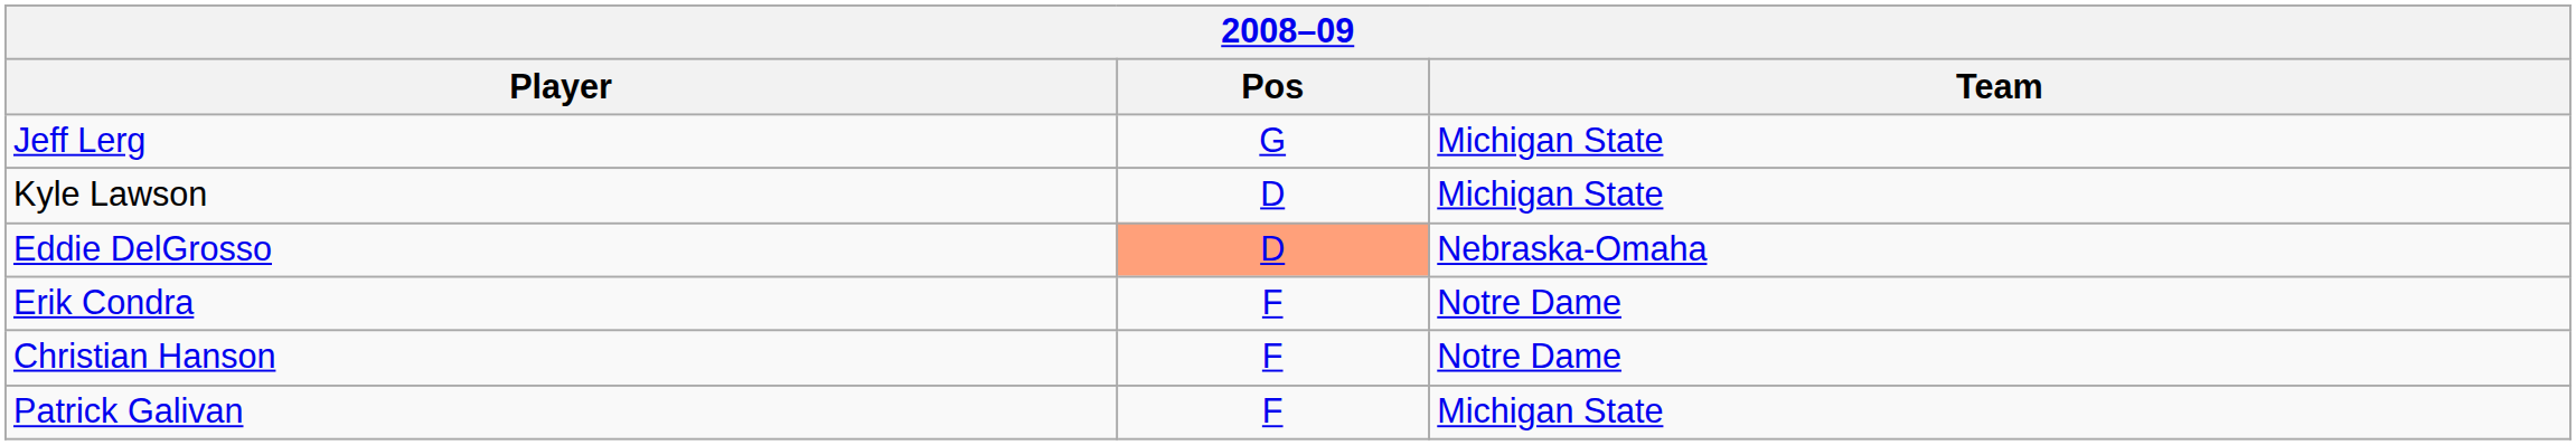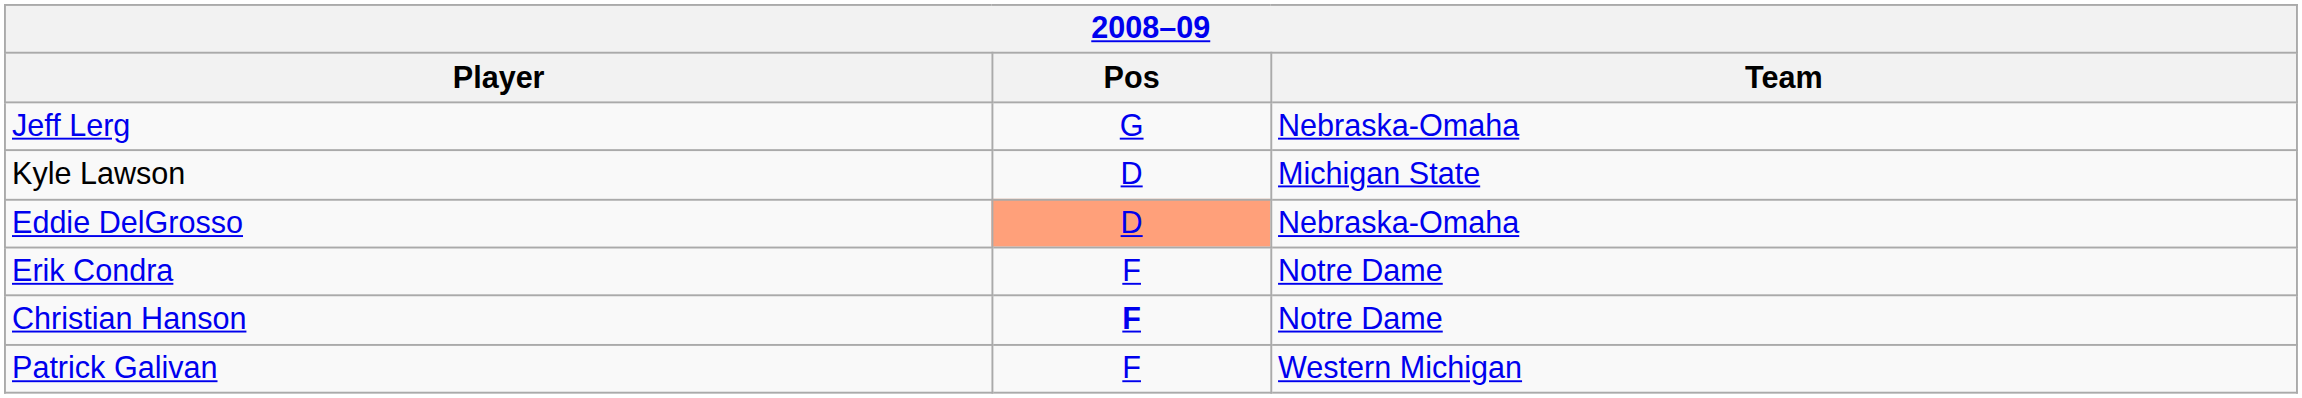 <table class="wikitable" width=95%>
 <tr>
 <th colspan=3><a href='#'>2008–09</a></th>
 </tr>
 <tr>
 <th>Player</th>
 <th>Pos</th>
 <th>Team</th>
 </tr>
 <tr>
 <td><a href='#'>Jeff Lerg</a></td>
 <td style="text-align:center;"><a href='#'>G</a></td>
-<td><a href='#'>Michigan State</a></td>
+<td><a href='#'>Nebraska-Omaha</a></td>
 </tr>
 <tr>
 <td>Kyle Lawson</td>
 <td style="text-align:center;"><a href='#'>D</a></td>
 <td><a href='#'>Michigan State</a></td>
 </tr>
 <tr>
 <td><a href='#'>Eddie DelGrosso</a></td>
 <td style="background: lightsalmon; text-align:center;"><a href='#'>D</a></td>
 <td><a href='#'>Nebraska-Omaha</a></td>
 </tr>
 <tr>
 <td><a href='#'>Erik Condra</a></td>
 <td style="text-align:center;"><a href='#'>F</a></td>
 <td><a href='#'>Notre Dame</a></td>
 </tr>
 <tr>
 <td><a href='#'>Christian Hanson</a></td>
-<td style="text-align:center;"><a href='#'>F</a></td>
+<td style="text-align:center;"><strong><a href='#'>F</a></strong></td>
 <td><a href='#'>Notre Dame</a></td>
 </tr>
 <tr>
 <td><a href='#'>Patrick Galivan</a></td>
 <td style="text-align:center;"><a href='#'>F</a></td>
-<td><a href='#'>Michigan State</a></td>
+<td><a href='#'>Western Michigan</a></td>
 </tr>
 </table>
